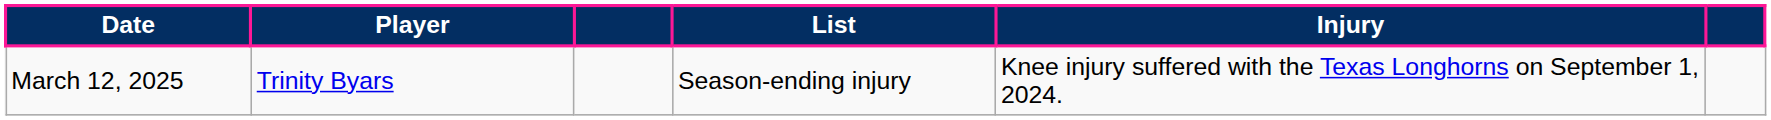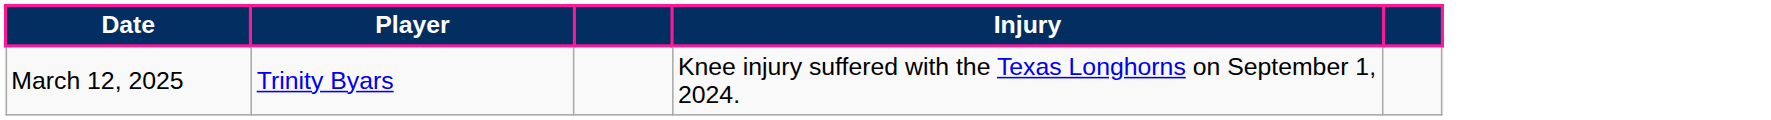 <table class="wikitable sortable" style="text-align:left;">
 <tr>
 <th style="background:#032E62; color:white; border:2px solid #FC1896; width:150px;" data-sort-type="date">Date</th>
 <th style="background:#032E62; color:white; border:2px solid #FC1896; width:200px;">Player</th>
 <th style="background:#032E62; color:white; border:2px solid #FC1896; width:55px;"></th>
-<th style="background:#032E62; color:white; border:2px solid #FC1896; width:200px;">List</th>
 <th style="background:#032E62; color:white; border:2px solid #FC1896; width:450px;">Injury</th>
 <th style="background:#032E62; color:white; border:2px solid #FC1896; width:30px;"></th>
 </tr>
 <tr>
 <td>March 12, 2025</td>
 <td> <a href='#'>Trinity Byars</a></td>
 <td align="center"></td>
-<td>Season-ending injury</td>
 <td>Knee injury suffered with the <a href='#'>Texas Longhorns</a> on September 1, 2024.</td>
 <td></td>
 </tr>
 </table>
